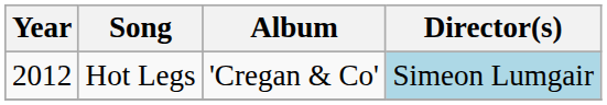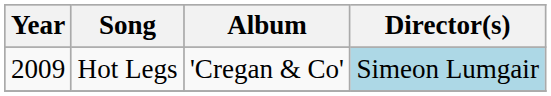 <table class="wikitable">
 <tr>
 <th>Year</th>
 <th>Song</th>
 <th>Album</th>
 <th>Director(s)</th>
 </tr>
 <tr>
-<td>2012</td>
+<td>2009</td>
 <td>Hot Legs</td>
 <td>'Cregan & Co'</td>
 <td style="background: lightblue;">Simeon Lumgair</td>
 </tr>
 <tr>
 </tr>
 </table>
